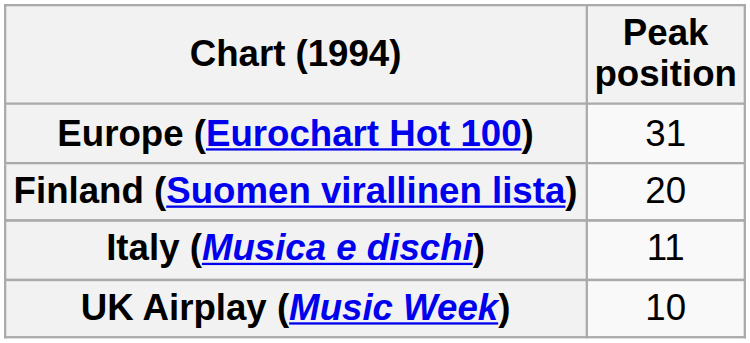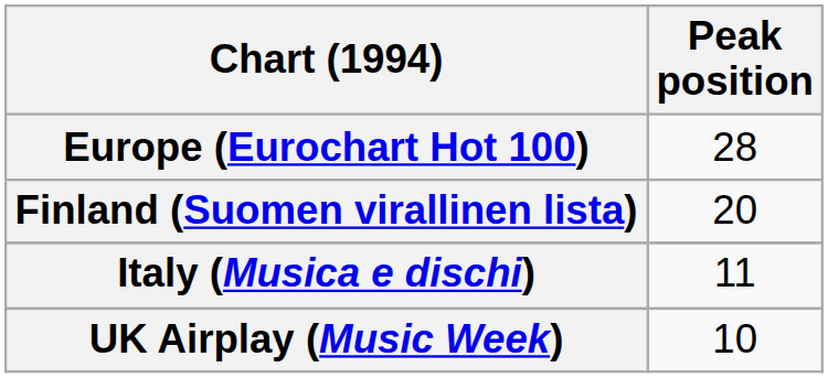 <table class="wikitable sortable plainrowheaders" style="text-align:center">
 <tr>
 <th scope="col">Chart (1994)</th>
 <th scope="col">Peak<br>position</th>
 </tr>
 <tr>
 <th scope="row">Europe (<a href='#'>Eurochart Hot 100</a>)</th>
-<td>31</td>
+<td>28</td>
 </tr>
 <tr>
 <th scope="row">Finland (<a href='#'>Suomen virallinen lista</a>)</th>
 <td>20</td>
 </tr>
 <tr>
 </tr>
 <tr>
 <th scope="row">Italy (<em><a href='#'>Musica e dischi</a></em>)</th>
 <td>11</td>
 </tr>
 <tr>
 </tr>
 <tr>
 </tr>
 <tr>
 <th scope="row">UK Airplay (<em><a href='#'>Music Week</a></em>)</th>
 <td>10</td>
 </tr>
 </table>
